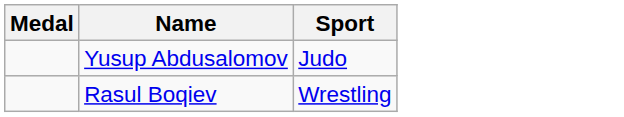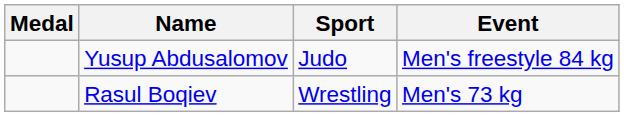 <table class="wikitable" style="font-size:95%">
 <tr>
 <th>Medal</th>
 <th>Name</th>
 <th>Sport</th>
+<th>Event</th>
 </tr>
 <tr>
 <td></td>
 <td><a href='#'>Yusup Abdusalomov</a></td>
 <td><a href='#'>Judo</a></td>
+<td><a href='#'>Men's freestyle 84 kg</a></td>
 </tr>
 <tr>
 <td></td>
 <td><a href='#'>Rasul Boqiev</a></td>
 <td><a href='#'>Wrestling</a></td>
+<td><a href='#'>Men's 73 kg</a></td>
 </tr>
 </table>
